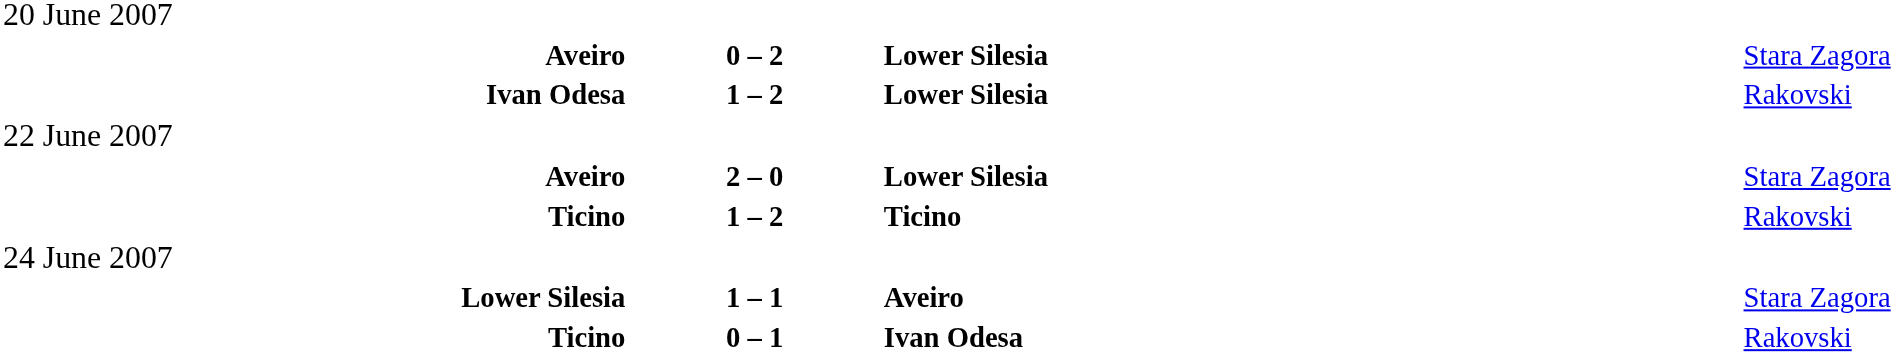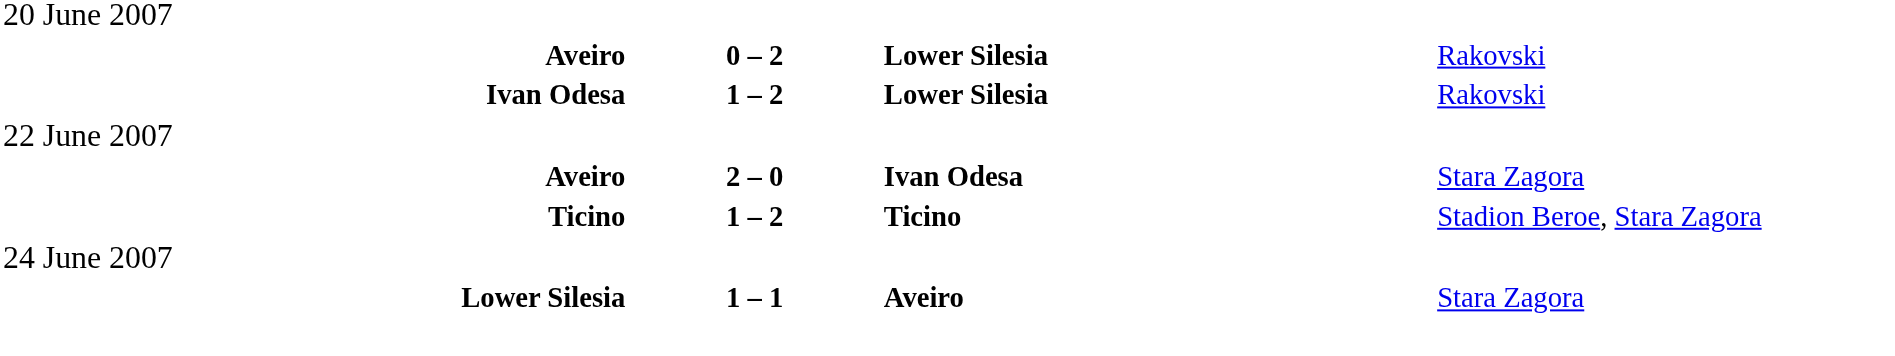 <table width=100% cellspacing=1>
 <tr>
 <th width=25%></th>
 <th width=10%></th>
 <th></th>
 </tr>
 <tr>
 <td>20 June 2007</td>
 </tr>
 <tr style=font-size:90%>
 <td align=right><strong>Aveiro</strong></td>
 <td align=center><strong>0 – 2</strong></td>
 <td><strong>Lower Silesia</strong></td>
-<td><a href='#'>Stara Zagora</a></td>
+<td><a href='#'>Rakovski</a></td>
 </tr>
 <tr style=font-size:90%>
 <td align=right><strong>Ivan Odesa</strong></td>
 <td align=center><strong>1 – 2</strong></td>
 <td><strong>Lower Silesia</strong></td>
 <td><a href='#'>Rakovski</a></td>
 </tr>
 <tr>
 <td>22 June 2007</td>
 </tr>
 <tr style=font-size:90%>
 <td align=right><strong>Aveiro</strong></td>
 <td align=center><strong>2 – 0</strong></td>
-<td><strong>Lower Silesia</strong></td>
+<td><strong>Ivan Odesa</strong></td>
 <td><a href='#'>Stara Zagora</a></td>
 </tr>
 <tr style=font-size:90%>
 <td align=right><strong>Ticino</strong></td>
 <td align=center><strong>1 – 2</strong></td>
 <td><strong>Ticino</strong></td>
-<td><a href='#'>Rakovski</a></td>
+<td><a href='#'>Stadion Beroe</a>, <a href='#'>Stara Zagora</a></td>
 </tr>
 <tr>
 <td>24 June 2007</td>
 </tr>
 <tr style=font-size:90%>
 <td align=right><strong>Lower Silesia</strong></td>
 <td align=center><strong>1 – 1</strong></td>
 <td><strong>Aveiro</strong></td>
 <td><a href='#'>Stara Zagora</a></td>
 </tr>
-<tr style=font-size:90%>
-<td align=right><strong>Ticino</strong></td>
-<td align=center><strong>0 – 1</strong></td>
-<td><strong>Ivan Odesa</strong></td>
-<td><a href='#'>Rakovski</a></td>
-</tr>
 </table>
